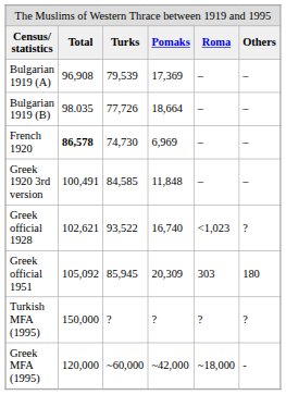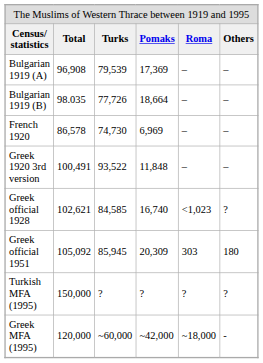 <table cellpadding="5" cellspacing="0" width=350 align="center" rules="all" style="margin: 1em; background: #ffffff; border: 2px solid #aaa; font-size: 100%;">
 <tr bgcolor=#DDDDDD>
 <td colspan=8 align="center">The Muslims of Western Thrace between 1919 and 1995</td>
 </tr>
 <tr bgcolor=#f0f0f0 align="center">
 <th>Census/ statistics</th>
 <th>Total</th>
 <th>Turks</th>
 <th><a href='#'>Pomaks</a></th>
 <th><a href='#'>Roma</a></th>
 <th>Others</th>
 </tr>
 <tr>
 <td>Bulgarian 1919 (A)</td>
 <td>96,908</td>
 <td>79,539</td>
 <td>17,369</td>
 <td>–</td>
 <td>–</td>
 </tr>
 <tr>
 <td>Bulgarian 1919 (B)</td>
 <td>98.035</td>
 <td>77,726</td>
 <td>18,664</td>
 <td>–</td>
 <td>–</td>
 </tr>
 <tr>
 <td>French 1920</td>
-<td><strong>86,578</strong></td>
+<td>86,578</td>
 <td>74,730</td>
 <td>6,969</td>
 <td>–</td>
 <td>–</td>
 </tr>
 <tr>
 <td>Greek 1920 3rd version</td>
 <td>100,491</td>
-<td>84,585</td>
+<td>93,522</td>
 <td>11,848</td>
 <td>–</td>
 <td>–</td>
 </tr>
 <tr>
 <td>Greek official 1928</td>
 <td>102,621</td>
-<td>93,522</td>
+<td>84,585</td>
 <td>16,740</td>
 <td><1,023</td>
 <td>?</td>
 </tr>
 <tr>
 <td>Greek official 1951</td>
 <td>105,092</td>
 <td>85,945</td>
 <td>20,309</td>
 <td>303</td>
 <td>180</td>
 </tr>
 <tr>
 <td>Turkish MFA (1995)</td>
 <td>150,000</td>
 <td>?</td>
 <td>?</td>
 <td>?</td>
 <td>?</td>
 </tr>
 <tr>
 <td>Greek MFA (1995)</td>
 <td>120,000</td>
 <td>~60,000</td>
 <td>~42,000</td>
 <td>~18,000</td>
 <td>-</td>
 </tr>
 <tr>
 </tr>
 </table>
